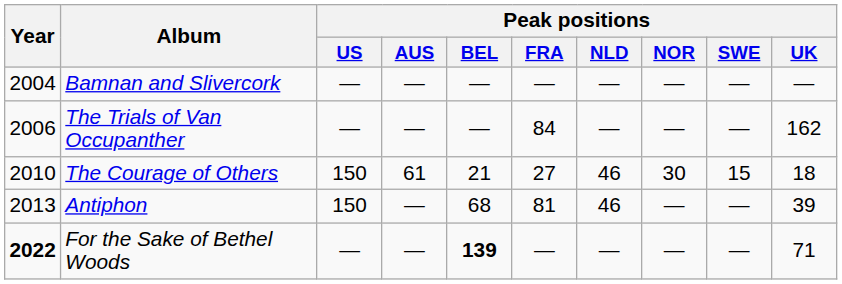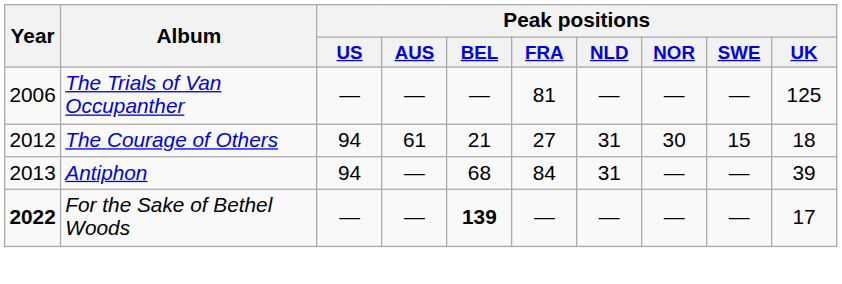 <table class="wikitable">
 <tr>
 <th align="center" rowspan="2" width="10">Year</th>
 <th align="center" rowspan="2" width="190">Album</th>
 <th align="center" colspan="8" width="20">Peak positions</th>
 </tr>
 <tr>
 <th scope="col" style="width:3em;font-size:90%;"><a href='#'>US</a><br></th>
 <th scope="col" style="width:3em;font-size:90%;"><a href='#'>AUS</a><br></th>
 <th scope="col" style="width:3em;font-size:90%;"><a href='#'>BEL</a><br></th>
 <th scope="col" style="width:3em;font-size:90%;"><a href='#'>FRA</a><br></th>
 <th scope="col" style="width:3em;font-size:90%;"><a href='#'>NLD</a><br></th>
 <th scope="col" style="width:3em;font-size:90%;"><a href='#'>NOR</a><br></th>
 <th scope="col" style="width:3em;font-size:90%;"><a href='#'>SWE</a><br></th>
 <th scope="col" style="width:3em;font-size:90%;"><a href='#'>UK</a><br></th>
 </tr>
 <tr>
-<td style="text-align:center;">2004</td>
-<td><em><a href='#'>Bamnan and Slivercork</a></em></td>
-<td style="text-align:center;">—</td>
-<td style="text-align:center;">—</td>
-<td style="text-align:center;">—</td>
-<td style="text-align:center;">—</td>
-<td style="text-align:center;">—</td>
-<td style="text-align:center;">—</td>
-<td style="text-align:center;">—</td>
-<td style="text-align:center;">—</td>
-</tr>
-<tr>
 <td style="text-align:center;">2006</td>
 <td><em><a href='#'>The Trials of Van Occupanther</a></em></td>
 <td style="text-align:center;">—</td>
 <td style="text-align:center;">—</td>
 <td style="text-align:center;">—</td>
-<td style="text-align:center;">84</td>
+<td style="text-align:center;">81</td>
 <td style="text-align:center;">—</td>
 <td style="text-align:center;">—</td>
 <td style="text-align:center;">—</td>
-<td style="text-align:center;">162</td>
+<td style="text-align:center;">125</td>
 </tr>
 <tr>
-<td style="text-align:center;">2010</td>
+<td style="text-align:center;">2012</td>
 <td><em><a href='#'>The Courage of Others</a></em></td>
-<td style="text-align:center;">150</td>
+<td style="text-align:center;">94</td>
 <td style="text-align:center;">61</td>
 <td style="text-align:center;">21</td>
 <td style="text-align:center;">27</td>
-<td style="text-align:center;">46</td>
+<td style="text-align:center;">31</td>
 <td style="text-align:center;">30</td>
 <td style="text-align:center;">15</td>
 <td style="text-align:center;">18</td>
 </tr>
 <tr>
 <td style="text-align:center;">2013</td>
 <td><em><a href='#'>Antiphon</a></em></td>
-<td style="text-align:center;">150</td>
+<td style="text-align:center;">94</td>
 <td style="text-align:center;">—</td>
 <td style="text-align:center;">68</td>
-<td style="text-align:center;">81</td>
-<td style="text-align:center;">46</td>
+<td style="text-align:center;">84</td>
+<td style="text-align:center;">31</td>
 <td style="text-align:center;">—</td>
 <td style="text-align:center;">—</td>
 <td style="text-align:center;">39</td>
 </tr>
 <tr>
 <td style="text-align:center;"><strong>2022</strong></td>
 <td><em>For the Sake of Bethel Woods</em></td>
 <td style="text-align:center;">—</td>
 <td style="text-align:center;">—</td>
 <td style="text-align:center;"><strong>139</strong></td>
 <td style="text-align:center;">—</td>
 <td style="text-align:center;">—</td>
 <td style="text-align:center;">—</td>
 <td style="text-align:center;">—</td>
-<td style="text-align:center;">71</td>
+<td style="text-align:center;">17</td>
 </tr>
 </table>
